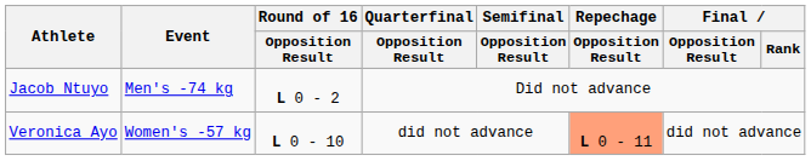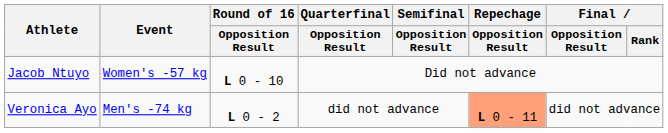 <table class="wikitable" style="font-size:90%;">
 <tr>
 <th rowspan=2>Athlete</th>
 <th rowspan=2>Event</th>
 <th>Round of 16</th>
 <th>Quarterfinal</th>
 <th>Semifinal</th>
 <th>Repechage</th>
 <th colspan=2>Final / </th>
 </tr>
 <tr style="font-size: 95%">
 <th>Opposition<br>Result</th>
 <th>Opposition<br>Result</th>
 <th>Opposition<br>Result</th>
 <th>Opposition<br>Result</th>
 <th>Opposition<br>Result</th>
 <th>Rank</th>
 </tr>
 <tr align=center>
 <td align=left><a href='#'>Jacob Ntuyo</a></td>
-<td align=left><a href='#'>Men's -74 kg</a></td>
-<td><br><strong>L</strong> 0 - 2</td>
+<td align=left><a href='#'>Women's -57 kg</a></td>
+<td><br><strong>L</strong> 0 - 10</td>
 <td colspan="5">Did not advance</td>
 </tr>
 <tr align=center>
 <td align=left><a href='#'>Veronica Ayo</a></td>
-<td align=left><a href='#'>Women's -57 kg</a></td>
-<td><br><strong>L</strong> 0 - 10</td>
+<td align=left><a href='#'>Men's -74 kg</a></td>
+<td><br><strong>L</strong> 0 - 2</td>
 <td colspan=2>did not advance</td>
 <td style="background: lightsalmon;"><br><strong>L</strong> 0 - 11</td>
 <td colspan=2>did not advance</td>
 </tr>
 </table>
